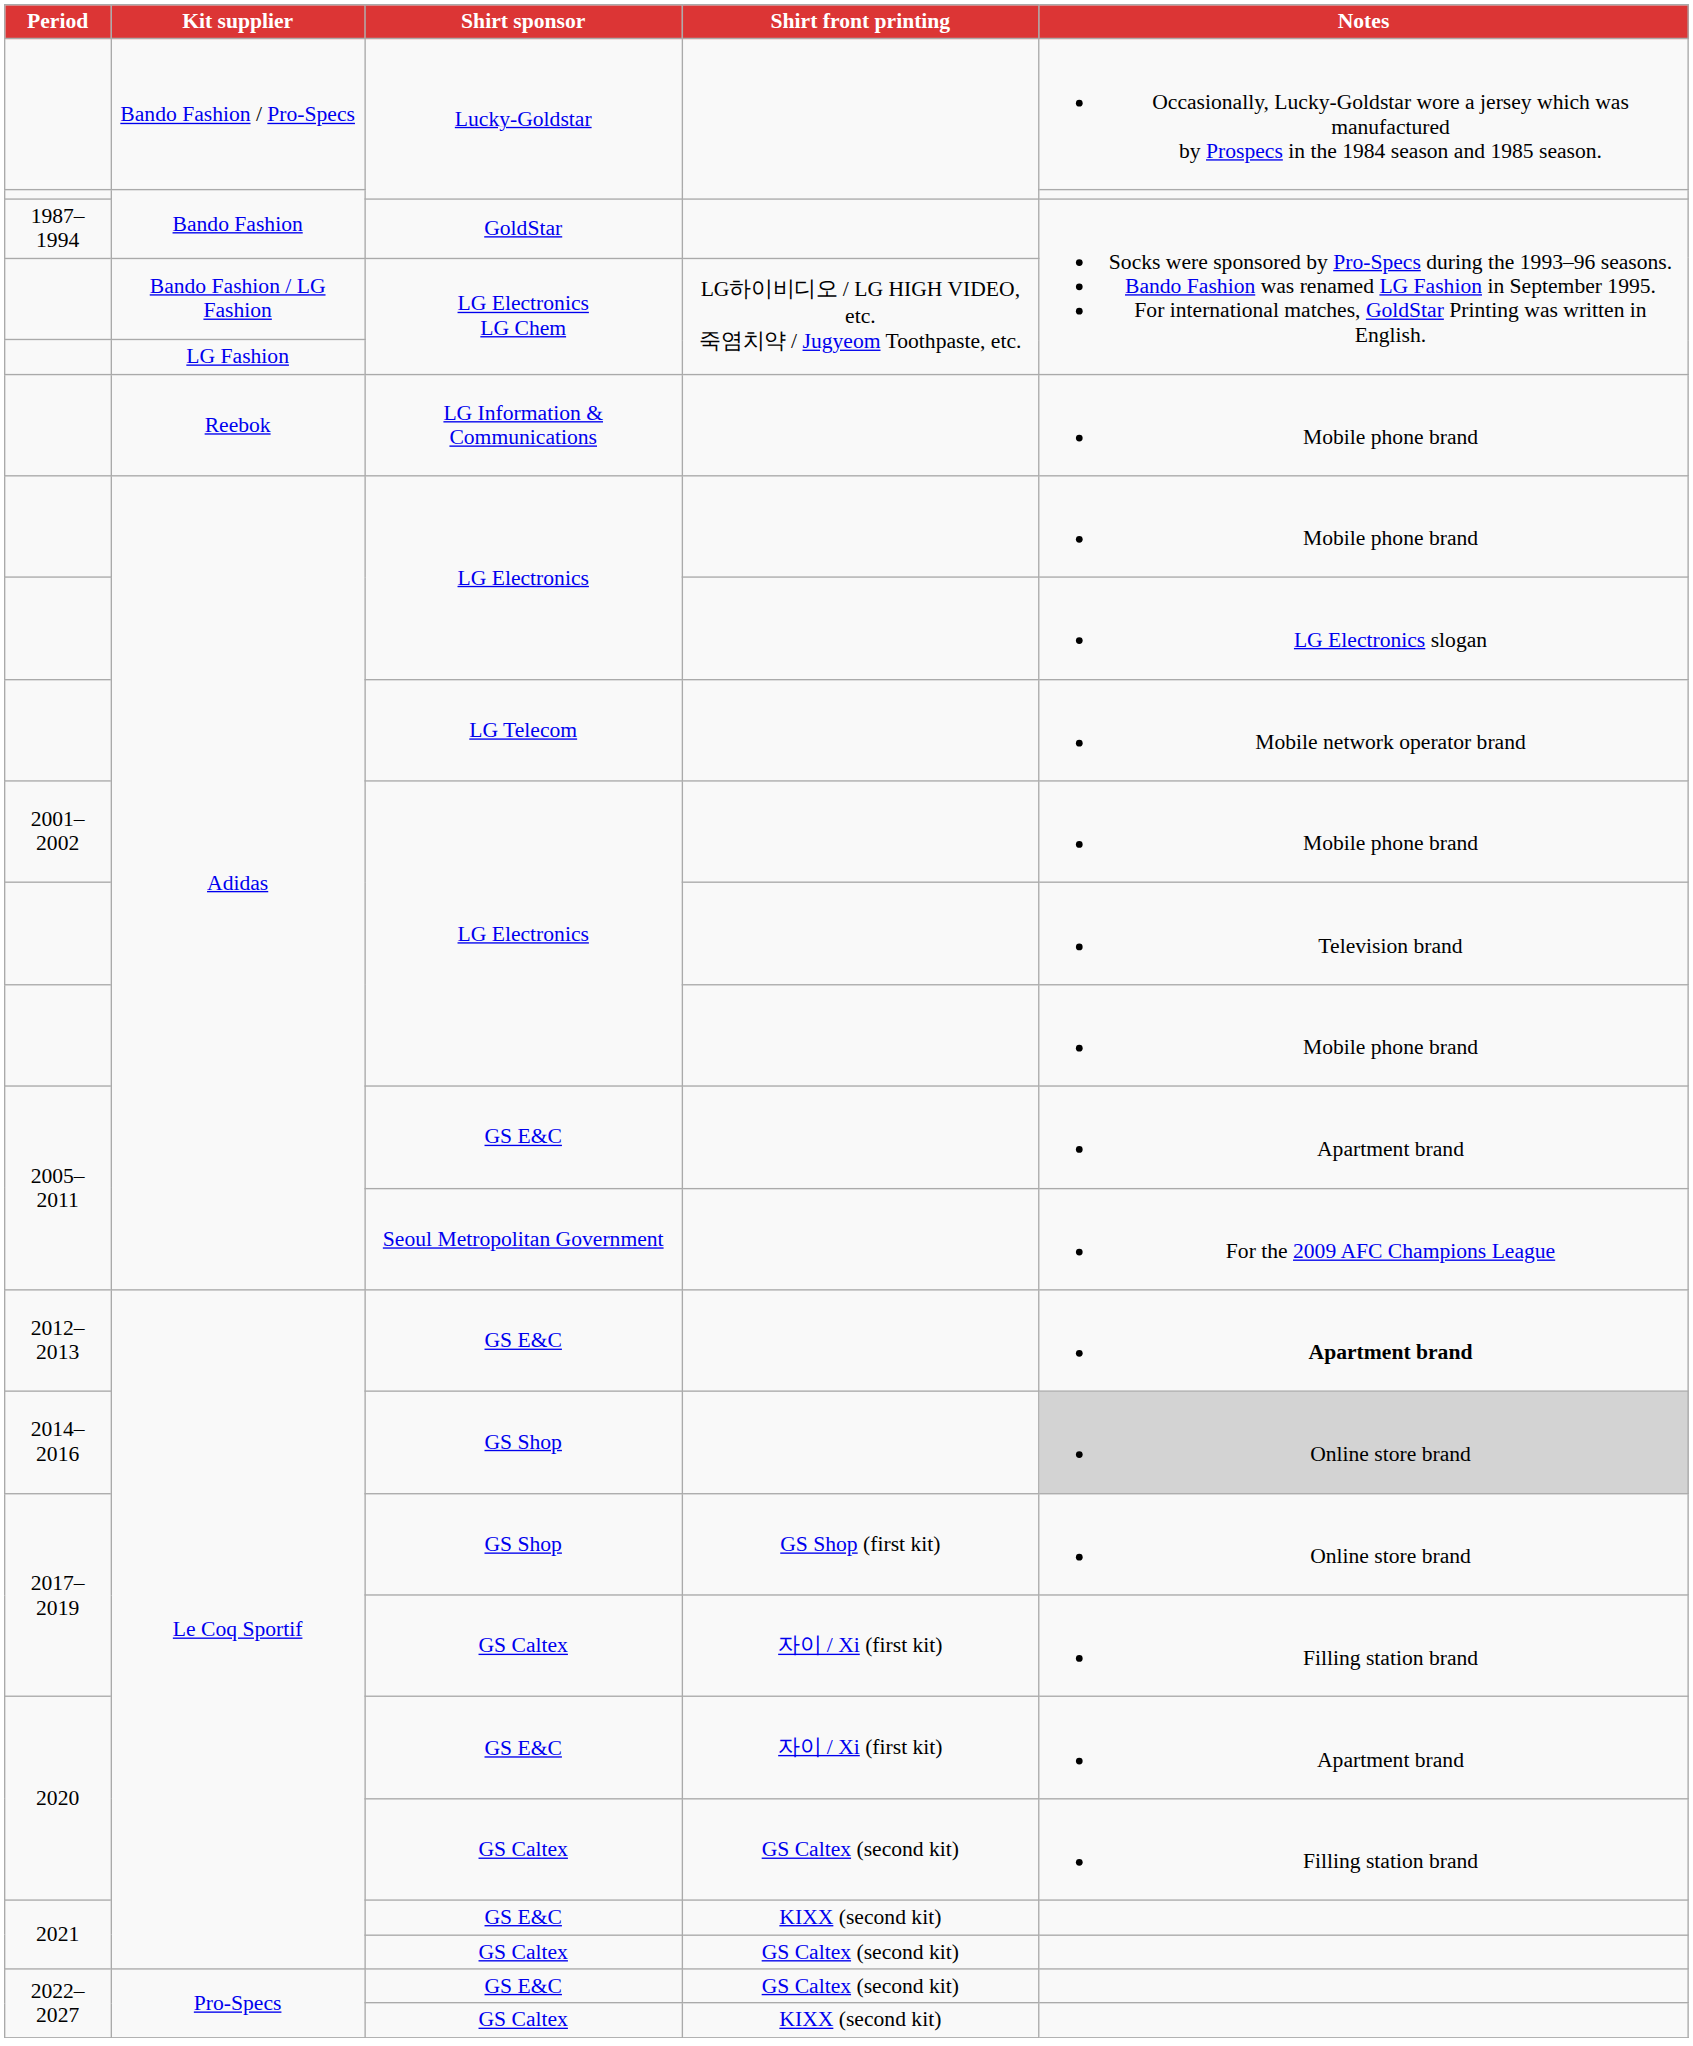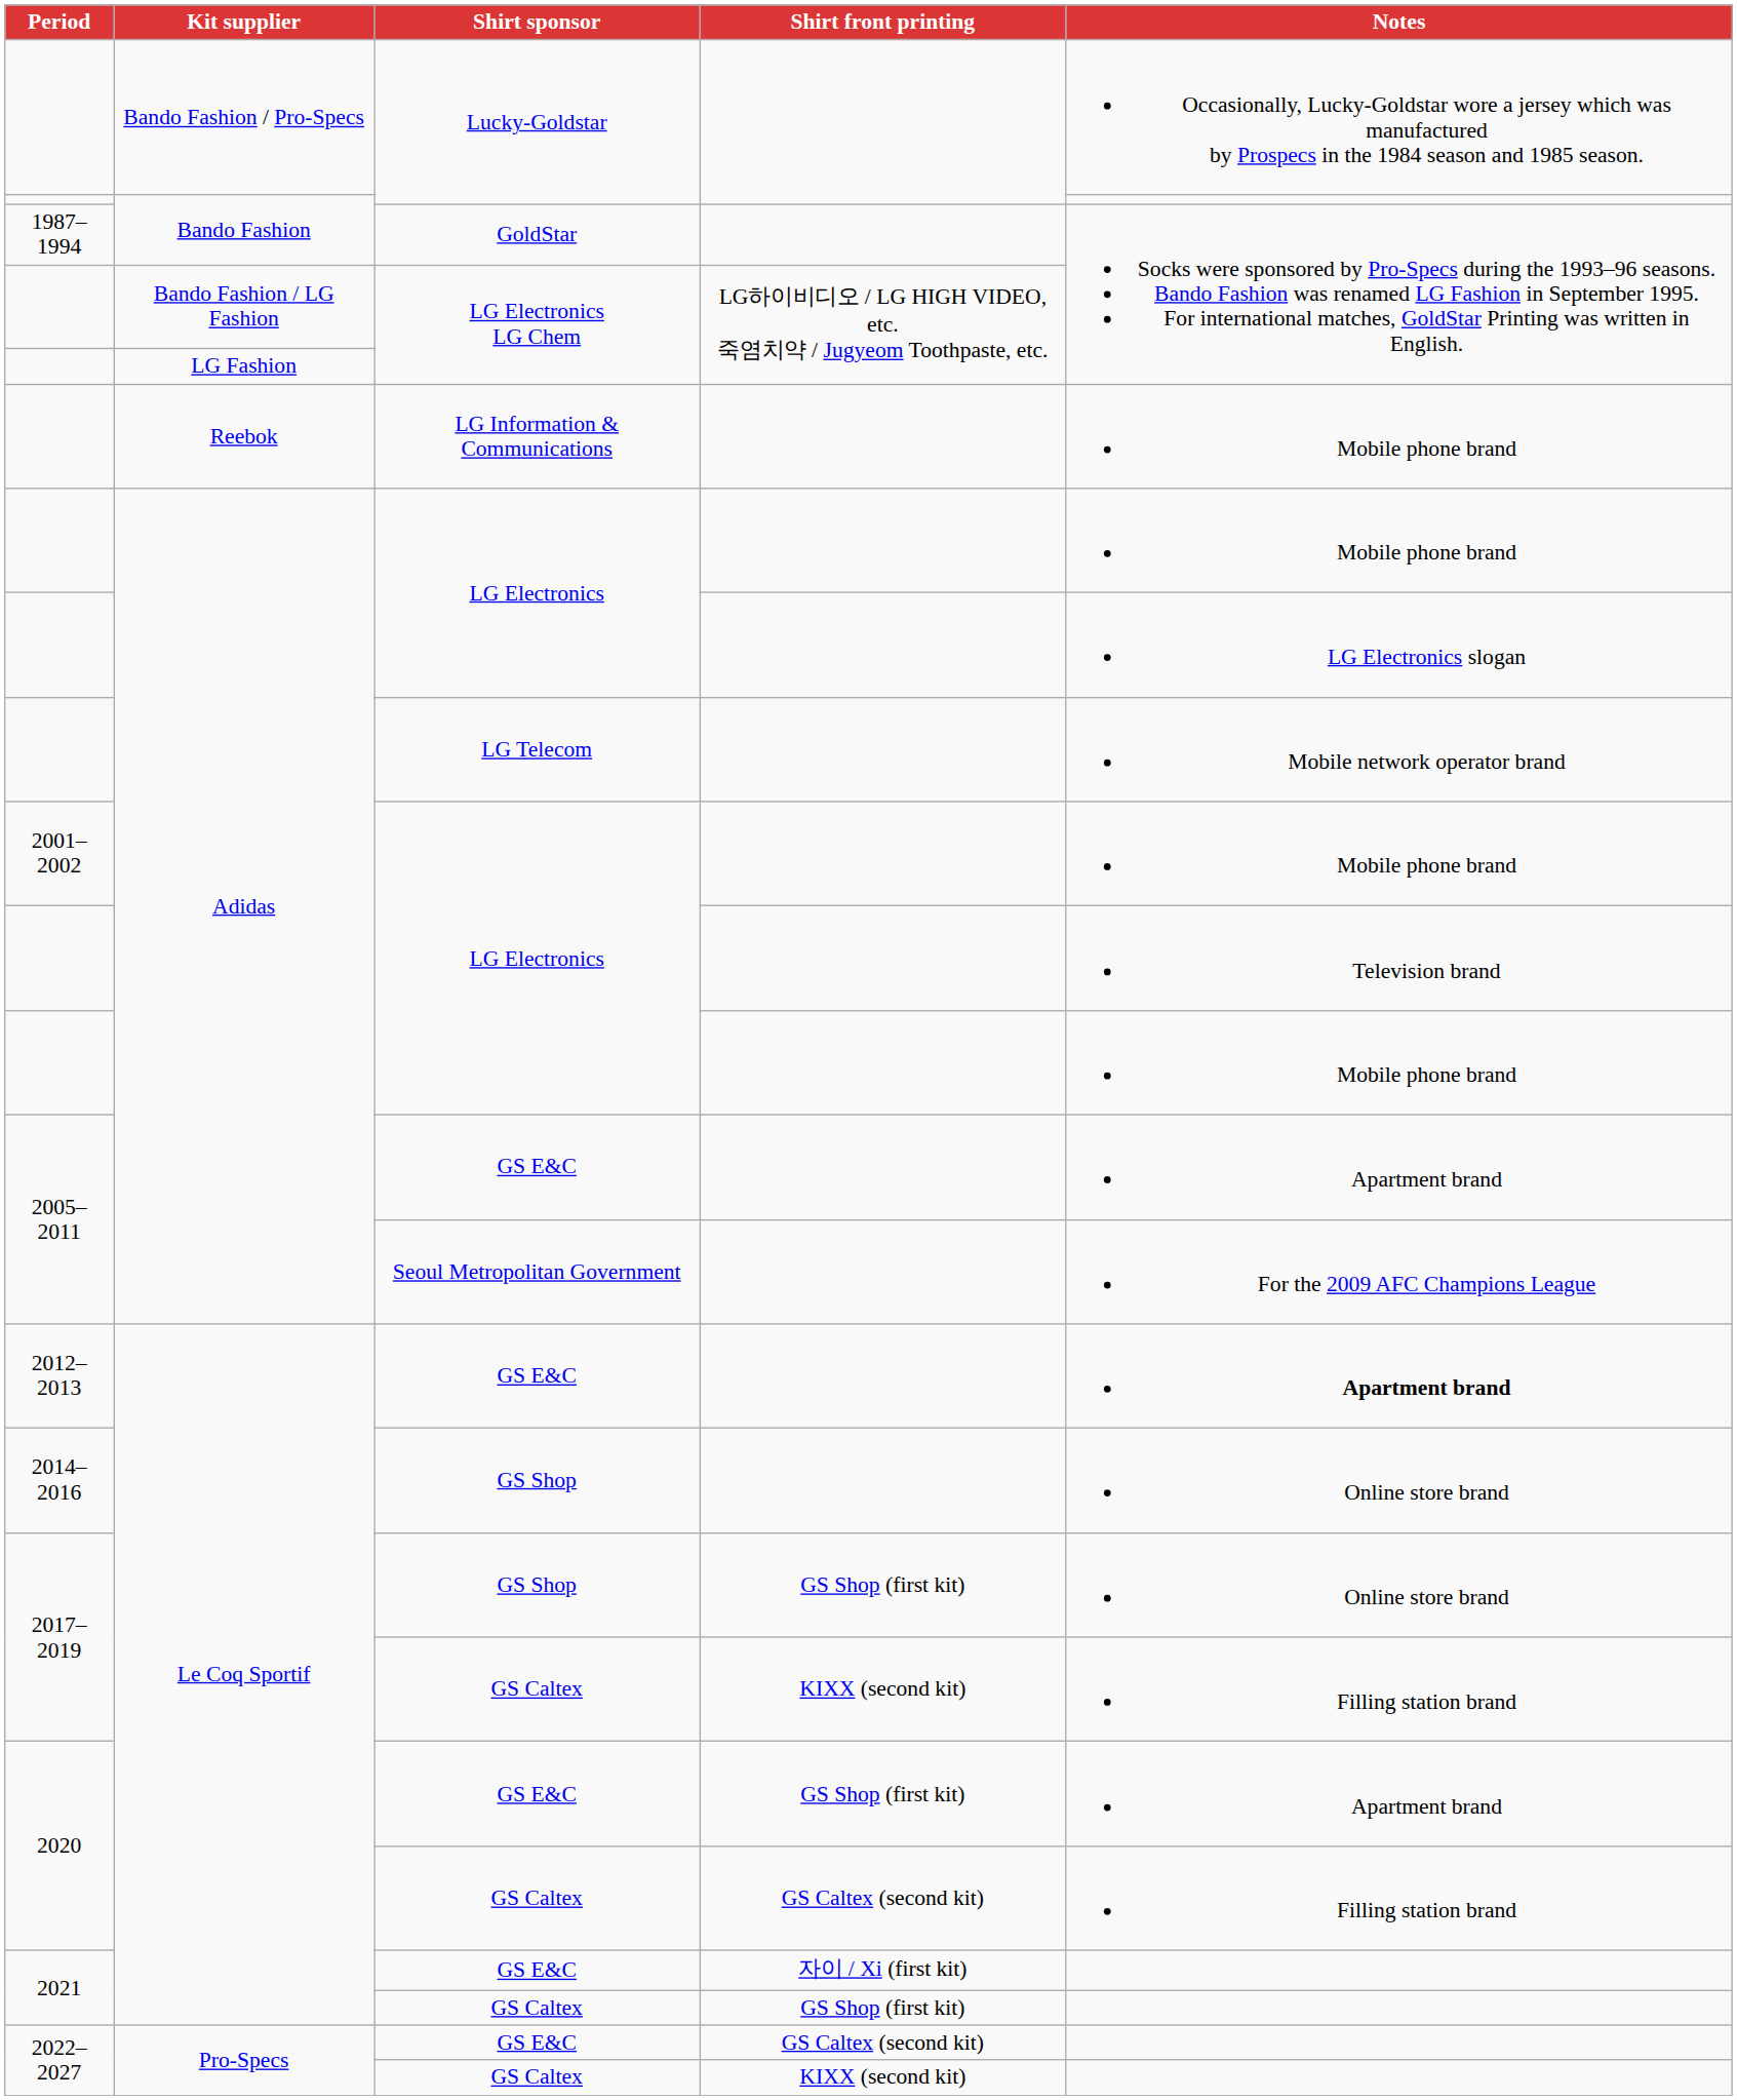 <table class="wikitable sortable" style="text-align:center">
 <tr>
 <th style="color:#FFFFFF; background:#DC3535;">Period</th>
 <th style="color:#FFFFFF; background:#DC3535;">Kit supplier</th>
 <th style="color:#FFFFFF; background:#DC3535;">Shirt sponsor</th>
 <th style="color:#FFFFFF; background:#DC3535;">Shirt front printing</th>
 <th style="color:#FFFFFF; background:#DC3535;">Notes</th>
 </tr>
 <tr>
 <td></td>
 <td><a href='#'>Bando Fashion</a> / <a href='#'>Pro-Specs</a></td>
 <td rowspan="2"><a href='#'>Lucky-Goldstar</a></td>
 <td rowspan="2"></td>
 <td><br><ul><li>Occasionally, Lucky-Goldstar wore a jersey which was manufactured<br>by <a href='#'>Prospecs</a> in the 1984 season and 1985 season.</li></ul></td>
 </tr>
 <tr>
 <td></td>
 <td rowspan="2"><a href='#'>Bando Fashion</a></td>
 <td></td>
 </tr>
 <tr>
 <td>1987–1994</td>
 <td><a href='#'>GoldStar</a></td>
 <td></td>
 <td rowspan="3"><br><ul><li>Socks were sponsored by <a href='#'>Pro-Specs</a> during the 1993–96 seasons.</li><li><a href='#'>Bando Fashion</a> was renamed <a href='#'>LG Fashion</a> in September 1995.</li><li>For international matches, <a href='#'>GoldStar</a> Printing was written in English.</li></ul></td>
 </tr>
 <tr>
 <td></td>
 <td><a href='#'>Bando Fashion / LG Fashion</a></td>
 <td rowspan="2"><a href='#'>LG Electronics</a><br><a href='#'>LG Chem</a></td>
 <td rowspan="2" style="text-align:center;">LG하이비디오 / LG HIGH VIDEO, etc.<br> 죽염치약 / <a href='#'>Jugyeom</a> Toothpaste, etc.</td>
 </tr>
 <tr>
 <td></td>
 <td><a href='#'>LG Fashion</a></td>
 </tr>
 <tr>
 <td></td>
 <td><a href='#'>Reebok</a></td>
 <td><a href='#'>LG Information & Communications</a></td>
 <td></td>
 <td><br><ul><li>Mobile phone brand</li></ul></td>
 </tr>
 <tr>
 <td></td>
 <td rowspan=8><a href='#'>Adidas</a></td>
 <td rowspan=2><a href='#'>LG Electronics</a></td>
 <td></td>
 <td><br><ul><li>Mobile phone brand</li></ul></td>
 </tr>
 <tr>
 <td></td>
 <td></td>
 <td><br><ul><li><a href='#'>LG Electronics</a> slogan</li></ul></td>
 </tr>
 <tr>
 <td></td>
 <td><a href='#'>LG Telecom</a></td>
 <td></td>
 <td><br><ul><li>Mobile network operator brand</li></ul></td>
 </tr>
 <tr>
 <td>2001–2002</td>
 <td rowspan=3><a href='#'>LG Electronics</a></td>
 <td></td>
 <td><br><ul><li>Mobile phone brand</li></ul></td>
 </tr>
 <tr>
 <td></td>
 <td></td>
 <td><br><ul><li>Television brand</li></ul></td>
 </tr>
 <tr>
 <td></td>
 <td></td>
 <td><br><ul><li>Mobile phone brand</li></ul></td>
 </tr>
 <tr>
 <td rowspan=2>2005–2011</td>
 <td><a href='#'>GS E&C</a></td>
 <td></td>
 <td><br><ul><li>Apartment brand</li></ul></td>
 </tr>
 <tr>
 <td><a href='#'>Seoul Metropolitan Government</a></td>
 <td></td>
 <td><br><ul><li>For the <a href='#'>2009 AFC Champions League</a></li></ul></td>
 </tr>
 <tr>
 <td>2012–2013</td>
 <td rowspan=8><a href='#'>Le Coq Sportif</a></td>
 <td><a href='#'>GS E&C</a></td>
 <td></td>
 <td><strong><br><ul><li>Apartment brand</li></ul></strong></td>
 </tr>
 <tr>
 <td>2014–2016</td>
 <td><a href='#'>GS Shop</a></td>
 <td></td>
-<td style="background: lightgrey;"><br><ul><li>Online store brand</li></ul></td>
+<td><br><ul><li>Online store brand</li></ul></td>
 </tr>
 <tr>
 <td rowspan=2>2017–2019</td>
 <td><a href='#'>GS Shop</a></td>
 <td style="text-align:center;"><a href='#'>GS Shop</a> (first kit)</td>
 <td><br><ul><li>Online store brand</li></ul></td>
 </tr>
 <tr>
 <td><a href='#'>GS Caltex</a></td>
-<td style="text-align:center;"><a href='#'>자이 / Xi</a> (first kit)</td>
+<td style="text-align:center;"><a href='#'>KIXX</a> (second kit)</td>
 <td><br><ul><li>Filling station brand</li></ul></td>
 </tr>
 <tr>
 <td rowspan=2 style="text-align:center;">2020</td>
 <td><a href='#'>GS E&C</a></td>
-<td style="text-align:center;"><a href='#'>자이 / Xi</a> (first kit)</td>
+<td style="text-align:center;"><a href='#'>GS Shop</a> (first kit)</td>
 <td><br><ul><li>Apartment brand</li></ul></td>
 </tr>
 <tr>
 <td><a href='#'>GS Caltex</a></td>
 <td style="text-align:center;"><a href='#'>GS Caltex</a> (second kit)</td>
 <td><br><ul><li>Filling station brand</li></ul></td>
 </tr>
 <tr>
 <td rowspan=2 style="text-align:center;">2021</td>
 <td><a href='#'>GS E&C</a></td>
-<td style="text-align:center;"><a href='#'>KIXX</a> (second kit)</td>
+<td style="text-align:center;"><a href='#'>자이 / Xi</a> (first kit)</td>
 <td></td>
 </tr>
 <tr>
 <td><a href='#'>GS Caltex</a></td>
-<td style="text-align:center;"><a href='#'>GS Caltex</a> (second kit)</td>
+<td style="text-align:center;"><a href='#'>GS Shop</a> (first kit)</td>
 <td></td>
 </tr>
 <tr>
 <td rowspan=2>2022–2027</td>
 <td rowspan=2><a href='#'>Pro-Specs</a></td>
 <td><a href='#'>GS E&C</a></td>
 <td style="text-align:center;"><a href='#'>GS Caltex</a> (second kit)</td>
 <td></td>
 </tr>
 <tr>
 <td><a href='#'>GS Caltex</a></td>
 <td style="text-align:center;"><a href='#'>KIXX</a> (second kit)</td>
 <td></td>
 </tr>
 </table>
